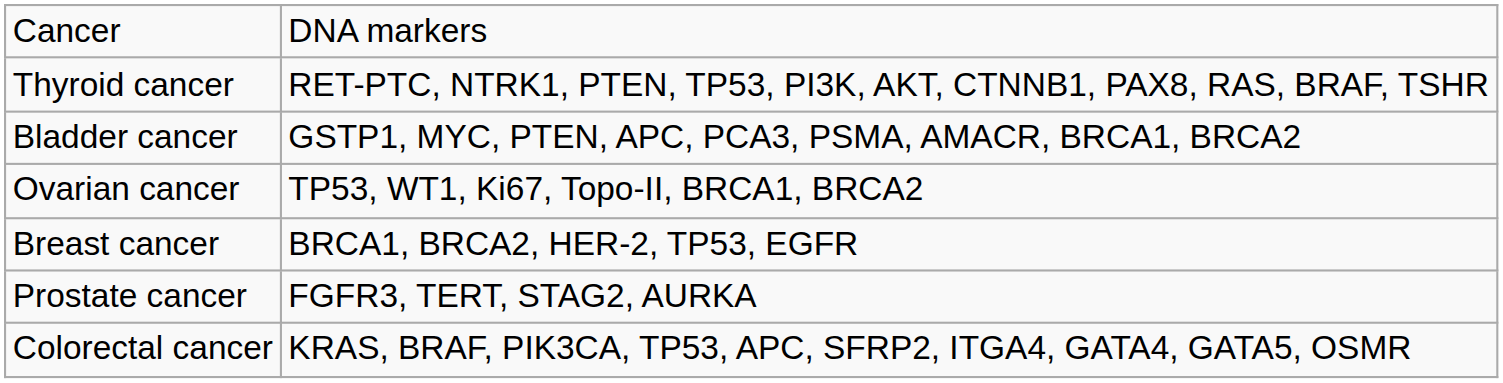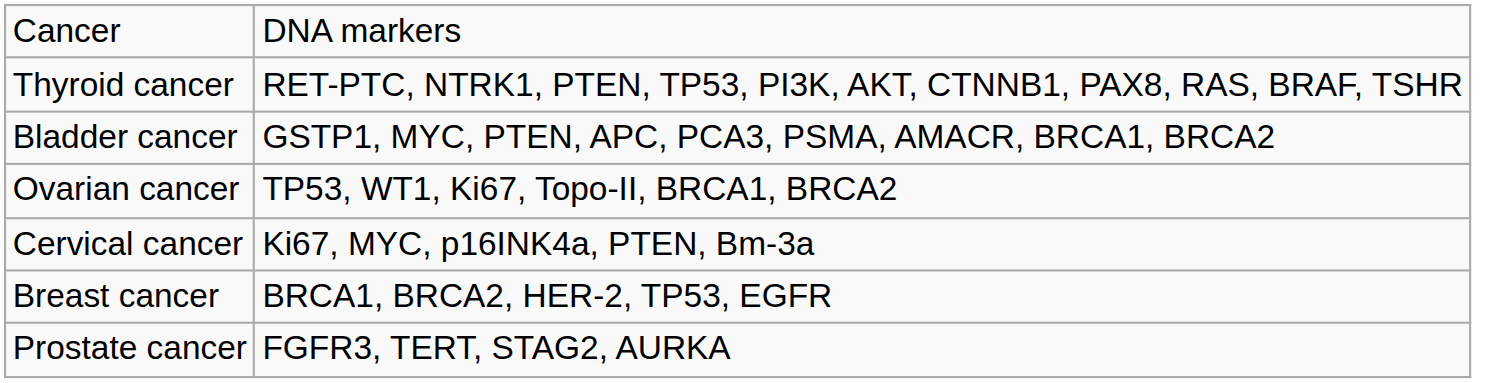 <table class="wikitable">
 <tr>
 <td>Cancer</td>
 <td>DNA markers</td>
 </tr>
 <tr>
 <td>Thyroid cancer</td>
 <td>RET-PTC, NTRK1, PTEN, TP53, PI3K, AKT, CTNNB1, PAX8, RAS, BRAF, TSHR</td>
 </tr>
 <tr>
 <td>Bladder cancer</td>
 <td>GSTP1, MYC, PTEN, APC, PCA3, PSMA, AMACR, BRCA1, BRCA2</td>
 </tr>
 <tr>
 <td>Ovarian cancer</td>
 <td>TP53, WT1, Ki67, Topo-II, BRCA1, BRCA2</td>
 </tr>
 <tr>
+<td>Cervical cancer</td>
+<td>Ki67, MYC, p16INK4a, PTEN, Bm-3a</td>
+</tr>
+<tr>
 <td>Breast cancer</td>
 <td>BRCA1, BRCA2, HER-2, TP53, EGFR</td>
 </tr>
 <tr>
 <td>Prostate cancer</td>
 <td>FGFR3, TERT, STAG2, AURKA</td>
 </tr>
-<tr>
-<td>Colorectal cancer</td>
-<td>KRAS, BRAF, PIK3CA, TP53, APC, SFRP2, ITGA4, GATA4, GATA5, OSMR</td>
-</tr>
 </table>
